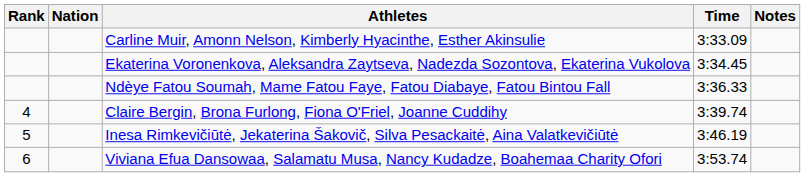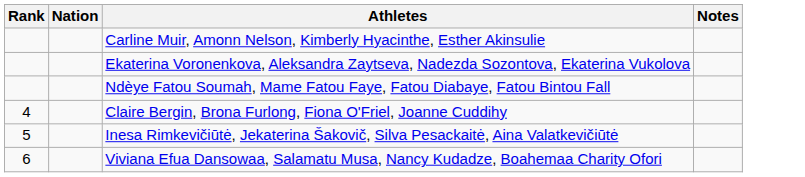 <table class="wikitable sortable" style="text-align:center">
 <tr>
 <th>Rank</th>
 <th>Nation</th>
 <th>Athletes</th>
-<th>Time</th>
 <th>Notes</th>
 </tr>
 <tr>
 <td></td>
 <td align=left></td>
 <td align=left><a href='#'>Carline Muir</a>, <a href='#'>Amonn Nelson</a>, <a href='#'>Kimberly Hyacinthe</a>, <a href='#'>Esther Akinsulie</a></td>
-<td>3:33.09</td>
 <td></td>
 </tr>
 <tr>
 <td></td>
 <td align=left></td>
 <td align=left><a href='#'>Ekaterina Voronenkova</a>, <a href='#'>Aleksandra Zaytseva</a>, <a href='#'>Nadezda Sozontova</a>, <a href='#'>Ekaterina Vukolova</a></td>
-<td>3:34.45</td>
 <td></td>
 </tr>
 <tr>
 <td></td>
 <td align=left></td>
 <td align=left><a href='#'>Ndèye Fatou Soumah</a>, <a href='#'>Mame Fatou Faye</a>, <a href='#'>Fatou Diabaye</a>, <a href='#'>Fatou Bintou Fall</a></td>
-<td>3:36.33</td>
 <td></td>
 </tr>
 <tr>
 <td>4</td>
 <td align=left></td>
 <td align=left><a href='#'>Claire Bergin</a>, <a href='#'>Brona Furlong</a>, <a href='#'>Fiona O'Friel</a>, <a href='#'>Joanne Cuddihy</a></td>
-<td>3:39.74</td>
 <td></td>
 </tr>
 <tr>
 <td>5</td>
 <td align=left></td>
 <td align=left><a href='#'>Inesa Rimkevičiūtė</a>, <a href='#'>Jekaterina Šakovič</a>, <a href='#'>Silva Pesackaitė</a>, <a href='#'>Aina Valatkevičiūtė</a></td>
-<td>3:46.19</td>
 <td></td>
 </tr>
 <tr>
 <td>6</td>
 <td align=left></td>
 <td align=left><a href='#'>Viviana Efua Dansowaa</a>, <a href='#'>Salamatu Musa</a>, <a href='#'>Nancy Kudadze</a>, <a href='#'>Boahemaa Charity Ofori</a></td>
-<td>3:53.74</td>
 <td></td>
 </tr>
 </table>
